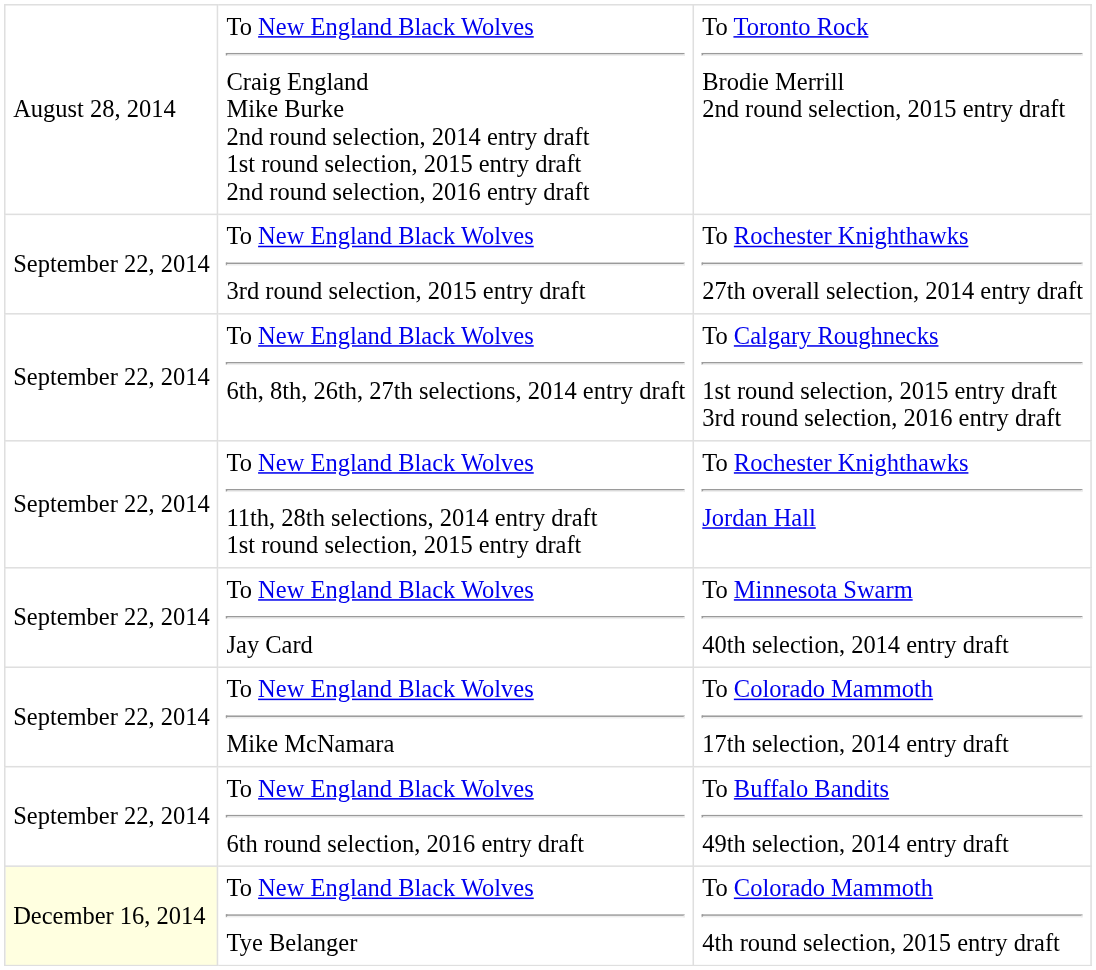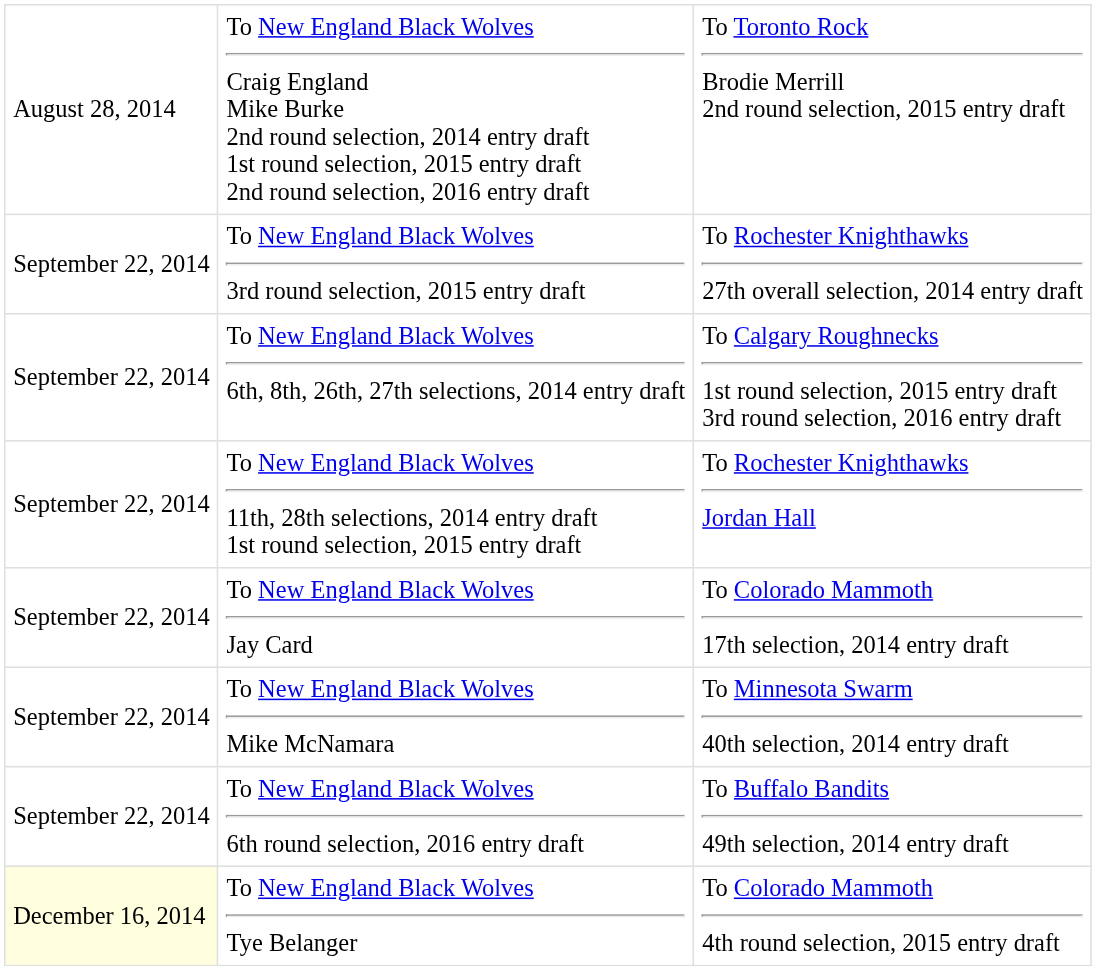 <table border=1 style="border-collapse:collapse" bordercolor="#DFDFDF"  cellpadding="5">
 <tr>
 <td>August 28, 2014</td>
 <td valign="top">To <a href='#'>New England Black Wolves</a><hr>Craig England<br>Mike Burke<br>2nd round selection, 2014 entry draft<br>1st round selection, 2015 entry draft<br>2nd round selection, 2016 entry draft</td>
 <td valign="top">To <a href='#'>Toronto Rock</a><hr>Brodie Merrill<br>2nd round selection, 2015 entry draft</td>
 </tr>
 <tr>
 <td>September 22, 2014</td>
 <td valign="top">To <a href='#'>New England Black Wolves</a><hr>3rd round selection, 2015 entry draft</td>
 <td valign="top">To <a href='#'>Rochester Knighthawks</a><hr>27th overall selection, 2014 entry draft</td>
 </tr>
 <tr>
 <td>September 22, 2014</td>
 <td valign="top">To <a href='#'>New England Black Wolves</a><hr>6th, 8th, 26th, 27th selections, 2014 entry draft</td>
 <td valign="top">To <a href='#'>Calgary Roughnecks</a><hr>1st round selection, 2015 entry draft<br>3rd round selection, 2016 entry draft</td>
 </tr>
 <tr>
 <td>September 22, 2014</td>
 <td valign="top">To <a href='#'>New England Black Wolves</a><hr>11th, 28th selections, 2014 entry draft<br>1st round selection, 2015 entry draft</td>
 <td valign="top">To <a href='#'>Rochester Knighthawks</a><hr><a href='#'>Jordan Hall</a></td>
 </tr>
 <tr>
 <td>September 22, 2014</td>
 <td valign="top">To <a href='#'>New England Black Wolves</a><hr>Jay Card</td>
-<td valign="top">To <a href='#'>Minnesota Swarm</a><hr>40th selection, 2014 entry draft</td>
+<td valign="top">To <a href='#'>Colorado Mammoth</a><hr>17th selection, 2014 entry draft</td>
 </tr>
 <tr>
 <td>September 22, 2014</td>
 <td valign="top">To <a href='#'>New England Black Wolves</a><hr>Mike McNamara</td>
-<td valign="top">To <a href='#'>Colorado Mammoth</a><hr>17th selection, 2014 entry draft</td>
+<td valign="top">To <a href='#'>Minnesota Swarm</a><hr>40th selection, 2014 entry draft</td>
 </tr>
 <tr>
 <td>September 22, 2014</td>
 <td valign="top">To <a href='#'>New England Black Wolves</a><hr>6th round selection, 2016 entry draft</td>
 <td valign="top">To <a href='#'>Buffalo Bandits</a><hr>49th selection, 2014 entry draft</td>
 </tr>
 <tr>
 <td style="background: lightyellow;">December 16, 2014</td>
 <td valign="top">To <a href='#'>New England Black Wolves</a><hr>Tye Belanger</td>
 <td valign="top">To <a href='#'>Colorado Mammoth</a><hr>4th round selection, 2015 entry draft</td>
 </tr>
 </table>
